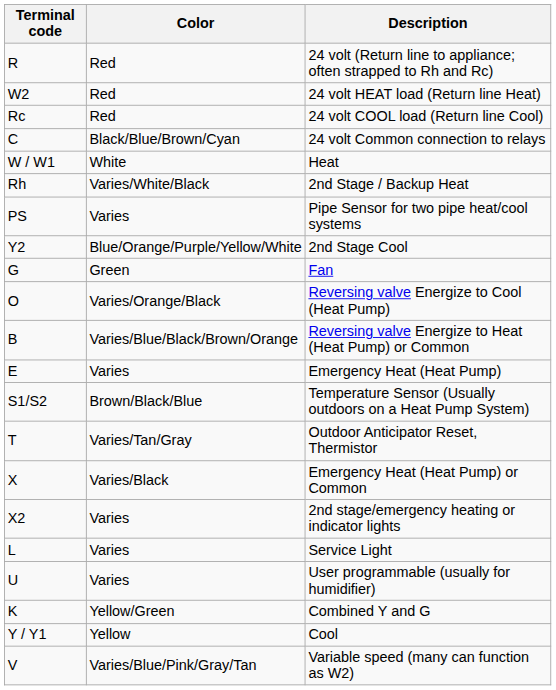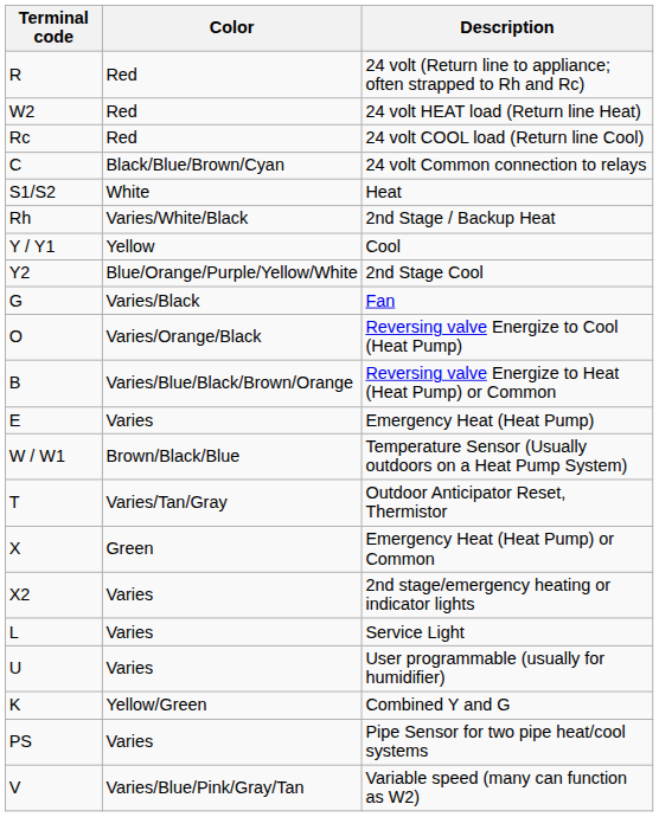 <table class="wikitable">
 <tr>
 <th>Terminal code</th>
 <th>Color</th>
 <th>Description</th>
 </tr>
 <tr>
 <td>R</td>
 <td>Red</td>
 <td>24 volt (Return line to appliance; often strapped to Rh and Rc)</td>
 </tr>
 <tr>
 <td>W2</td>
 <td>Red</td>
 <td>24 volt HEAT load (Return line Heat)</td>
 </tr>
 <tr>
 <td>Rc</td>
 <td>Red</td>
 <td>24 volt COOL load (Return line Cool)</td>
 </tr>
 <tr>
 <td>C</td>
 <td>Black/Blue/Brown/Cyan</td>
 <td>24 volt Common connection to relays</td>
 </tr>
 <tr>
-<td>W / W1</td>
+<td>S1/S2</td>
 <td>White</td>
 <td>Heat</td>
 </tr>
 <tr>
 <td>Rh</td>
 <td>Varies/White/Black</td>
 <td>2nd Stage / Backup Heat</td>
 </tr>
 <tr>
-<td>PS</td>
-<td>Varies</td>
-<td>Pipe Sensor for two pipe heat/cool systems</td>
+<td>Y / Y1</td>
+<td>Yellow</td>
+<td>Cool</td>
 </tr>
 <tr>
 <td>Y2</td>
 <td>Blue/Orange/Purple/Yellow/White</td>
 <td>2nd Stage Cool</td>
 </tr>
 <tr>
 <td>G</td>
-<td>Green</td>
+<td>Varies/Black</td>
 <td><a href='#'>Fan</a></td>
 </tr>
 <tr>
 <td>O</td>
 <td>Varies/Orange/Black</td>
 <td><a href='#'>Reversing valve</a> Energize to Cool (Heat Pump)</td>
 </tr>
 <tr>
 <td>B</td>
 <td>Varies/Blue/Black/Brown/Orange</td>
 <td><a href='#'>Reversing valve</a> Energize to Heat (Heat Pump) or Common</td>
 </tr>
 <tr>
 <td>E</td>
 <td>Varies</td>
 <td>Emergency Heat (Heat Pump)</td>
 </tr>
 <tr>
-<td>S1/S2</td>
+<td>W / W1</td>
 <td>Brown/Black/Blue</td>
 <td>Temperature Sensor (Usually outdoors on a Heat Pump System)</td>
 </tr>
 <tr>
 <td>T</td>
 <td>Varies/Tan/Gray</td>
 <td>Outdoor Anticipator Reset, Thermistor</td>
 </tr>
 <tr>
 <td>X</td>
-<td>Varies/Black</td>
+<td>Green</td>
 <td>Emergency Heat (Heat Pump) or Common</td>
 </tr>
 <tr>
 <td>X2</td>
 <td>Varies</td>
 <td>2nd stage/emergency heating or indicator lights</td>
 </tr>
 <tr>
 <td>L</td>
 <td>Varies</td>
 <td>Service Light</td>
 </tr>
 <tr>
 <td>U</td>
 <td>Varies</td>
 <td>User programmable (usually for humidifier)</td>
 </tr>
 <tr>
 <td>K</td>
 <td>Yellow/Green</td>
 <td>Combined Y and G</td>
 </tr>
 <tr>
-<td>Y / Y1</td>
-<td>Yellow</td>
-<td>Cool</td>
+<td>PS</td>
+<td>Varies</td>
+<td>Pipe Sensor for two pipe heat/cool systems</td>
 </tr>
 <tr>
 <td>V</td>
 <td>Varies/Blue/Pink/Gray/Tan</td>
 <td>Variable speed (many can function as W2)</td>
 </tr>
 </table>
